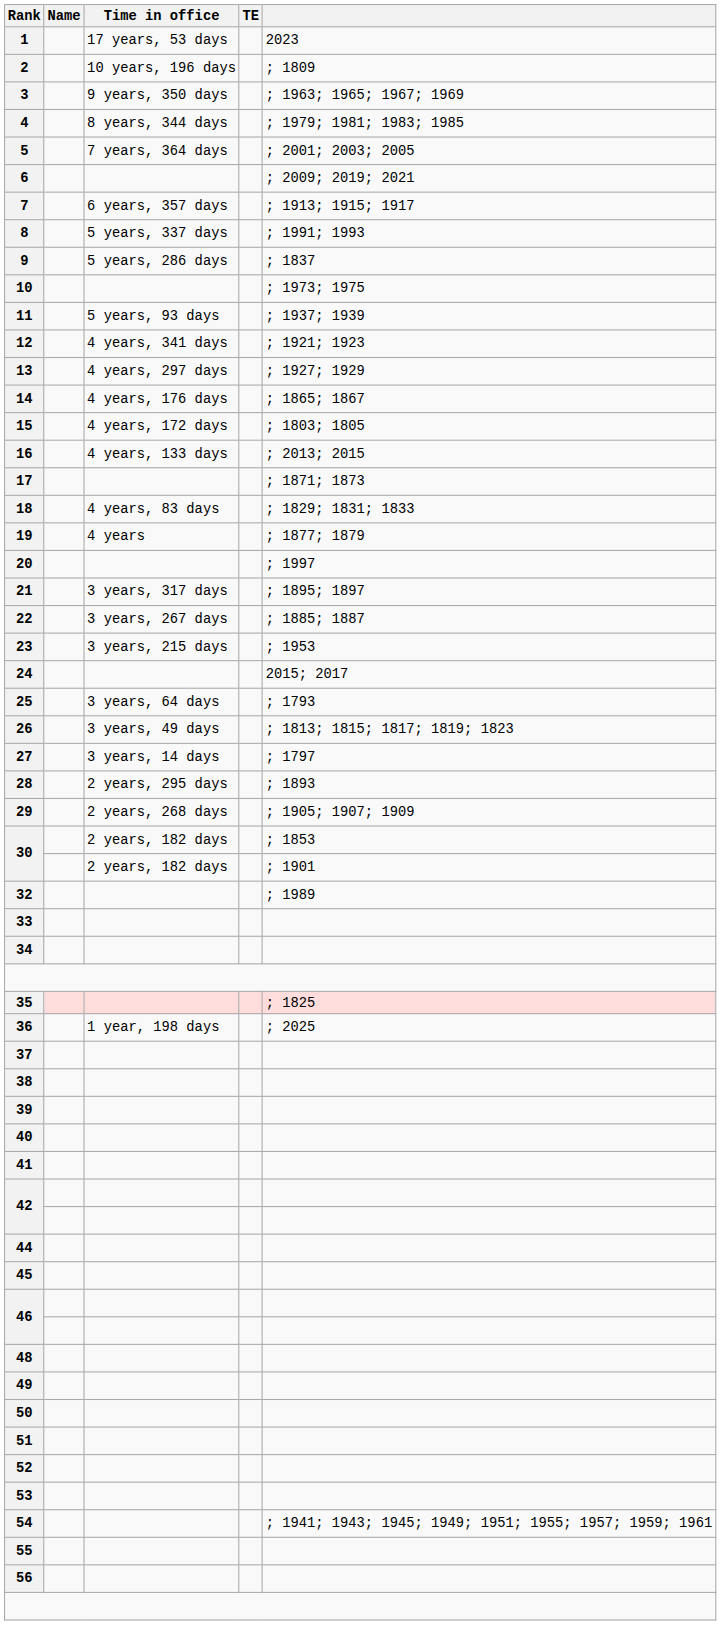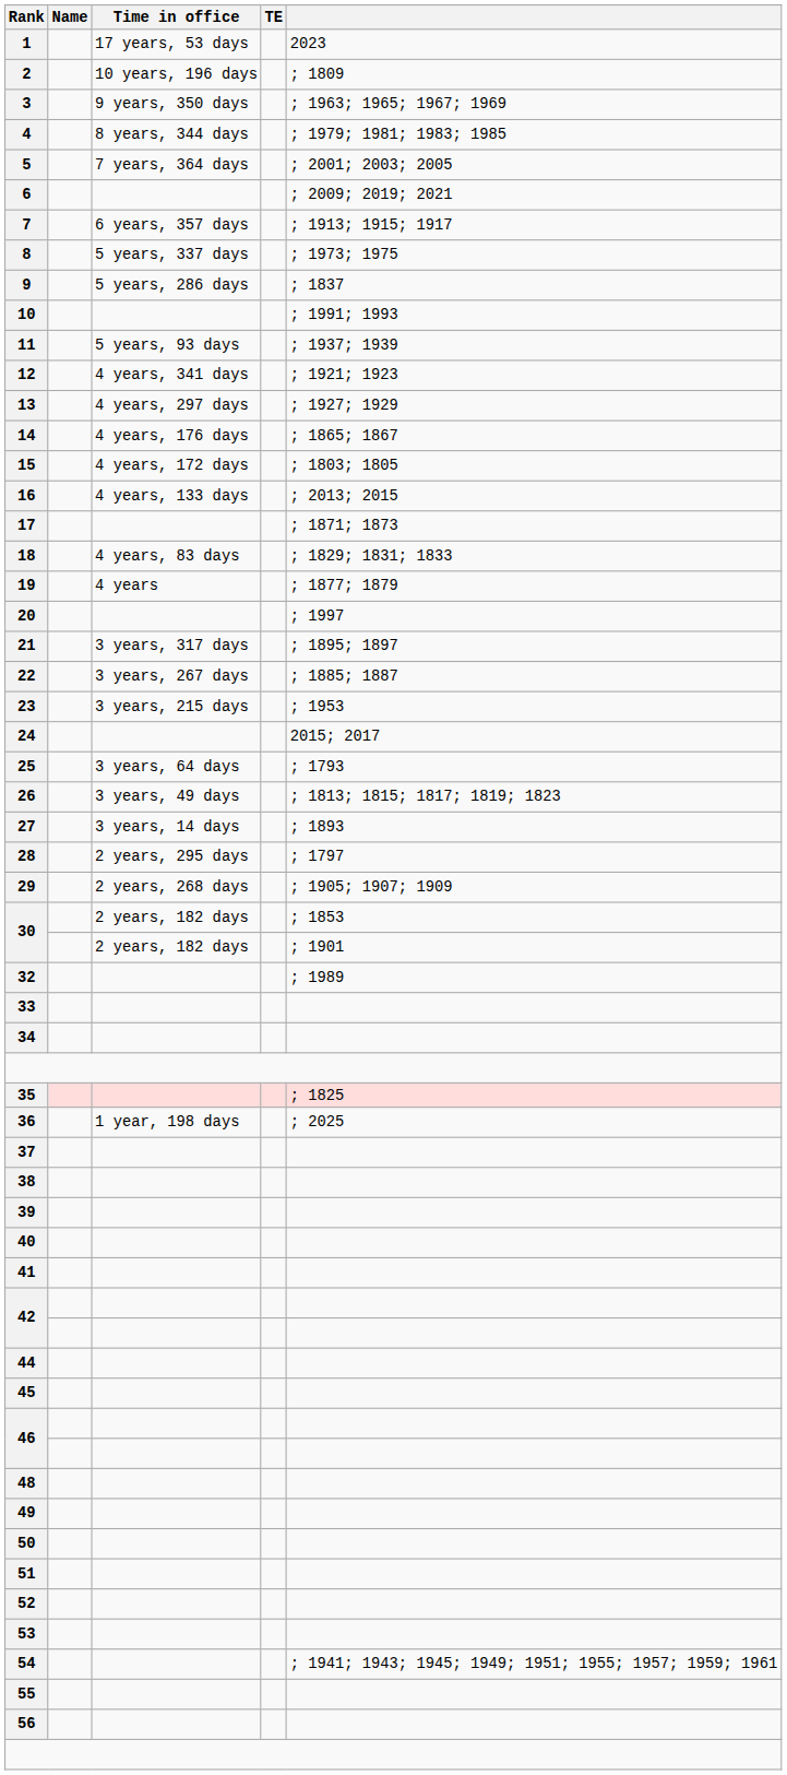 <table class="wikitable sortable">
 <tr>
 <th data-sort-type="number">Rank</th>
 <th>Name</th>
 <th class="unsortable">Time in office</th>
 <th><abbr>TE</abbr></th>
 <th data-sort-type="number"></th>
 </tr>
 <tr style="height:2em">
 <th>1</th>
 <td></td>
 <td>17 years, 53 days</td>
 <td></td>
 <td>2023</td>
 </tr>
 <tr style="height:2em">
 <th>2</th>
 <td></td>
 <td>10 years, 196 days</td>
 <td></td>
 <td>; 1809</td>
 </tr>
 <tr style="height:2em">
 <th>3</th>
 <td></td>
 <td>9 years, 350 days</td>
 <td></td>
 <td>; 1963; 1965; 1967; 1969</td>
 </tr>
 <tr style="height:2em">
 <th>4</th>
 <td></td>
 <td>8 years, 344 days</td>
 <td></td>
 <td>; 1979; 1981; 1983; 1985</td>
 </tr>
 <tr style="height:2em">
 <th>5</th>
 <td></td>
 <td>7 years, 364 days</td>
 <td></td>
 <td>; 2001; 2003; 2005</td>
 </tr>
 <tr style="height:2em">
 <th>6</th>
 <td></td>
 <td></td>
 <td></td>
 <td>; 2009; 2019; 2021</td>
 </tr>
 <tr style="height:2em">
 <th>7</th>
 <td></td>
 <td>6 years, 357 days</td>
 <td></td>
 <td>; 1913; 1915; 1917</td>
 </tr>
 <tr style="height:2em">
 <th>8</th>
 <td></td>
 <td>5 years, 337 days</td>
 <td></td>
-<td>; 1991; 1993</td>
+<td>; 1973; 1975</td>
 </tr>
 <tr style="height:2em">
 <th>9</th>
 <td></td>
 <td>5 years, 286 days</td>
 <td></td>
 <td>; 1837</td>
 </tr>
 <tr style="height:2em">
 <th>10</th>
 <td></td>
 <td></td>
 <td></td>
-<td>; 1973; 1975</td>
+<td>; 1991; 1993</td>
 </tr>
 <tr style="height:2em">
 <th>11</th>
 <td></td>
 <td>5 years, 93 days</td>
 <td></td>
 <td>; 1937; 1939</td>
 </tr>
 <tr style="height:2em">
 <th>12</th>
 <td></td>
 <td>4 years, 341 days</td>
 <td></td>
 <td>; 1921; 1923</td>
 </tr>
 <tr style="height:2em">
 <th>13</th>
 <td></td>
 <td>4 years, 297 days</td>
 <td></td>
 <td>; 1927; 1929</td>
 </tr>
 <tr style="height:2em">
 <th>14</th>
 <td></td>
 <td>4 years, 176 days</td>
 <td></td>
 <td>; 1865; 1867</td>
 </tr>
 <tr style="height:2em">
 <th>15</th>
 <td></td>
 <td>4 years, 172 days</td>
 <td></td>
 <td>; 1803; 1805</td>
 </tr>
 <tr style="height:2em">
 <th>16</th>
 <td></td>
 <td>4 years, 133 days</td>
 <td></td>
 <td>; 2013; 2015</td>
 </tr>
 <tr style="height:2em">
 <th>17</th>
 <td></td>
 <td></td>
 <td></td>
 <td>; 1871; 1873</td>
 </tr>
 <tr style="height:2em">
 <th>18</th>
 <td></td>
 <td>4 years, 83 days</td>
 <td></td>
 <td>; 1829; 1831; 1833</td>
 </tr>
 <tr style="height:2em">
 <th>19</th>
 <td></td>
 <td>4 years</td>
 <td></td>
 <td>; 1877; 1879</td>
 </tr>
 <tr style="height:2em">
 <th>20</th>
 <td></td>
 <td></td>
 <td></td>
 <td>; 1997</td>
 </tr>
 <tr style="height:2em">
 <th>21</th>
 <td></td>
 <td>3 years, 317 days</td>
 <td></td>
 <td>; 1895; 1897</td>
 </tr>
 <tr style="height:2em">
 <th>22</th>
 <td></td>
 <td>3 years, 267 days</td>
 <td></td>
 <td>; 1885; 1887</td>
 </tr>
 <tr style="height:2em">
 <th>23</th>
 <td></td>
 <td>3 years, 215 days</td>
 <td></td>
 <td>; 1953</td>
 </tr>
 <tr style="height:2em">
 <th>24</th>
 <td></td>
 <td></td>
 <td></td>
 <td>2015; 2017</td>
 </tr>
 <tr style="height:2em">
 <th>25</th>
 <td></td>
 <td>3 years, 64 days</td>
 <td></td>
 <td>; 1793</td>
 </tr>
 <tr style="height:2em">
 <th>26</th>
 <td></td>
 <td>3 years, 49 days</td>
 <td></td>
 <td>; 1813; 1815; 1817; 1819; 1823</td>
 </tr>
 <tr style="height:2em">
 <th>27</th>
 <td></td>
 <td>3 years, 14 days</td>
 <td></td>
-<td>; 1797</td>
+<td>; 1893</td>
 </tr>
 <tr style="height:2em">
 <th>28</th>
 <td></td>
 <td>2 years, 295 days</td>
 <td></td>
-<td>; 1893</td>
+<td>; 1797</td>
 </tr>
 <tr style="height:2em">
 <th>29</th>
 <td></td>
 <td>2 years, 268 days</td>
 <td></td>
 <td>; 1905; 1907; 1909</td>
 </tr>
 <tr style="height:2em">
 <th rowspan="2">30<br></th>
 <td></td>
 <td>2 years, 182 days</td>
 <td></td>
 <td>; 1853</td>
 </tr>
 <tr style="height:2em">
 <td></td>
 <td>2 years, 182 days</td>
 <td></td>
 <td>; 1901</td>
 </tr>
 <tr style="height:2em">
 <th>32</th>
 <td></td>
 <td></td>
 <td></td>
 <td>; 1989</td>
 </tr>
 <tr style="height:2em">
 <th>33</th>
 <td></td>
 <td></td>
 <td></td>
 <td></td>
 </tr>
 <tr style="height:2em">
 <th>34</th>
 <td></td>
 <td></td>
 <td></td>
 <td></td>
 </tr>
 <tr style="height:2em">
 </tr>
 <tr bgcolor=#FFDDDD>
 <th>35</th>
 <td></td>
 <td></td>
 <td></td>
 <td>; 1825</td>
 </tr>
 <tr style="height:2em">
 <th>36</th>
 <td></td>
 <td>1 year, 198 days</td>
 <td></td>
 <td>; 2025</td>
 </tr>
 <tr style="height:2em">
 <th>37</th>
 <td></td>
 <td></td>
 <td></td>
 <td></td>
 </tr>
 <tr style="height:2em">
 <th>38</th>
 <td></td>
 <td></td>
 <td></td>
 <td></td>
 </tr>
 <tr style="height:2em">
 <th>39</th>
 <td></td>
 <td></td>
 <td></td>
 <td></td>
 </tr>
 <tr style="height:2em">
 <th>40</th>
 <td></td>
 <td></td>
 <td></td>
 <td></td>
 </tr>
 <tr style="height:2em">
 <th>41</th>
 <td></td>
 <td></td>
 <td></td>
 <td></td>
 </tr>
 <tr style="height:2em">
 <th rowspan="2">42<br></th>
 <td></td>
 <td></td>
 <td></td>
 <td></td>
 </tr>
 <tr style="height:2em">
 <td></td>
 <td></td>
 <td></td>
 <td></td>
 </tr>
 <tr style="height:2em">
 <th>44</th>
 <td></td>
 <td></td>
 <td></td>
 <td></td>
 </tr>
 <tr style="height:2em">
 <th>45</th>
 <td></td>
 <td></td>
 <td></td>
 <td></td>
 </tr>
 <tr style="height:2em">
 <th rowspan="2">46<br></th>
 <td></td>
 <td></td>
 <td></td>
 <td></td>
 </tr>
 <tr style="height:2em">
 <td></td>
 <td></td>
 <td></td>
 <td></td>
 </tr>
 <tr style="height:2em">
 <th>48</th>
 <td></td>
 <td></td>
 <td></td>
 <td></td>
 </tr>
 <tr style="height:2em">
 <th>49</th>
 <td></td>
 <td></td>
 <td></td>
 <td></td>
 </tr>
 <tr style="height:2em">
 <th>50</th>
 <td></td>
 <td></td>
 <td></td>
 <td></td>
 </tr>
 <tr style="height:2em">
 <th>51</th>
 <td></td>
 <td></td>
 <td></td>
 <td></td>
 </tr>
 <tr style="height:2em">
 <th>52</th>
 <td></td>
 <td></td>
 <td></td>
 <td></td>
 </tr>
 <tr style="height:2em">
 <th>53</th>
 <td></td>
 <td></td>
 <td></td>
 <td></td>
 </tr>
 <tr style="height:2em">
 <th>54</th>
 <td></td>
 <td></td>
 <td></td>
 <td>; 1941; 1943; 1945; 1949; 1951; 1955; 1957; 1959; 1961</td>
 </tr>
 <tr style="height:2em">
 <th>55</th>
 <td></td>
 <td></td>
 <td></td>
 <td></td>
 </tr>
 <tr style="height:2em">
 <th>56</th>
 <td></td>
 <td></td>
 <td></td>
 <td></td>
 </tr>
 <tr style="height:2em">
 </tr>
 </table>
